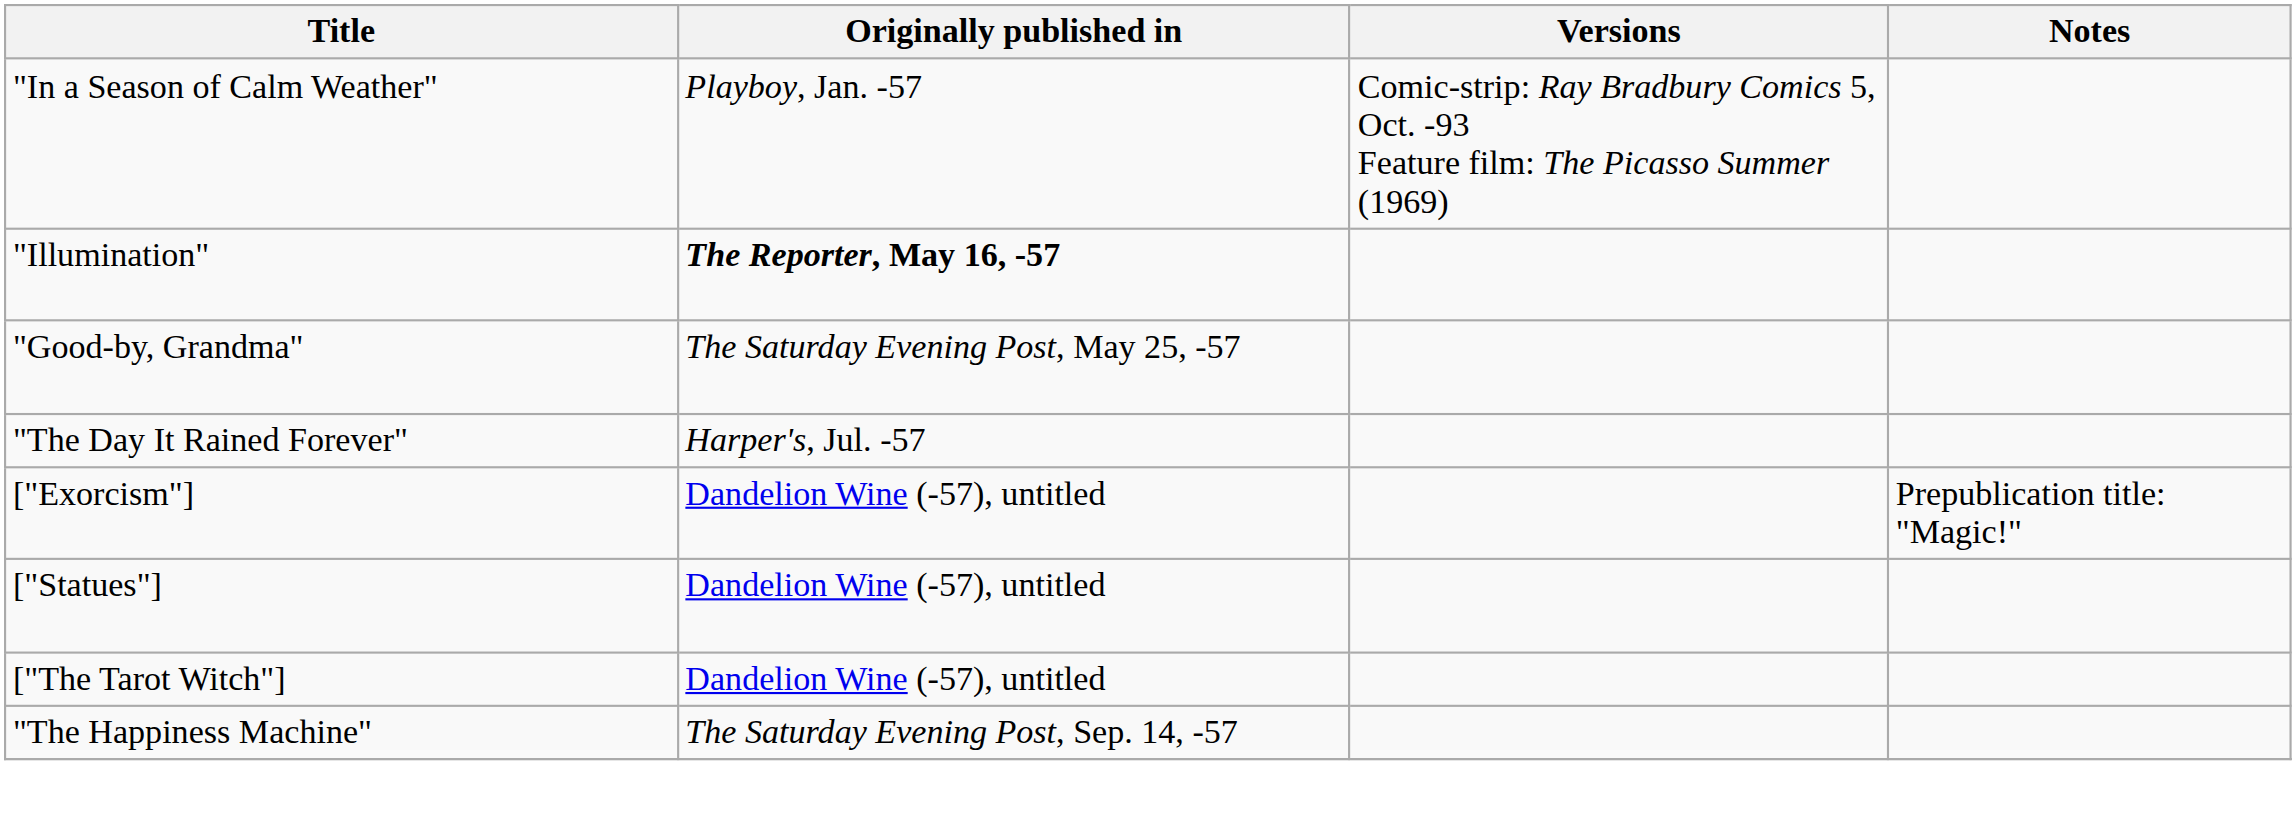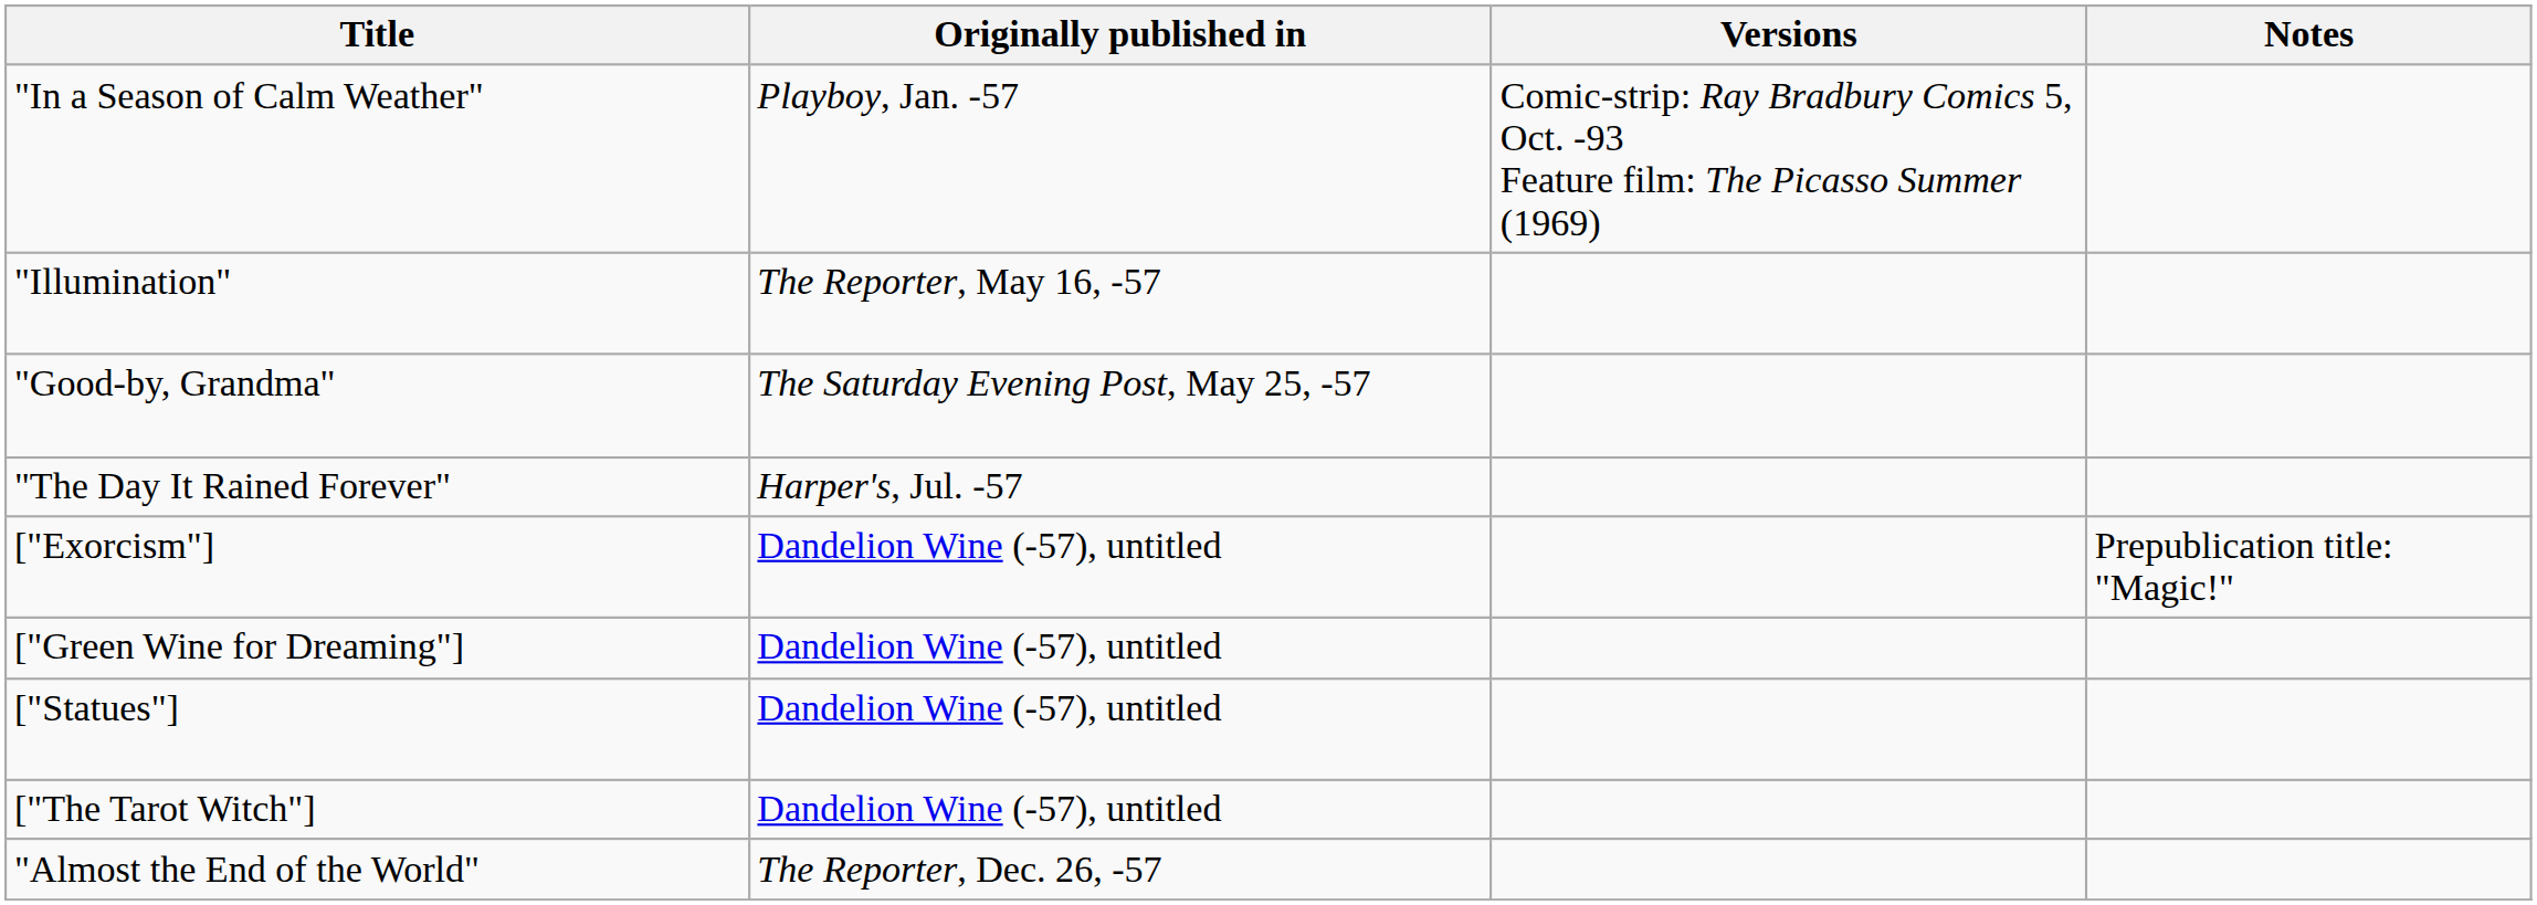 <table class="wikitable" style="width: 85%" style="width: 85%">
 <tr valign="top">
 <th width="25%">Title</th>
 <th width="25%">Originally published in</th>
 <th width="20%">Versions</th>
 <th width="15%">Notes</th>
 </tr>
 <tr valign="top">
 <td>"In a Season of Calm Weather" <br><br></td>
 <td><em>Playboy</em>, Jan. -57</td>
 <td>Comic-strip: <em>Ray Bradbury Comics</em> 5, Oct. -93  <br>Feature film: <em>The Picasso Summer</em> (1969)</td>
 <td></td>
 </tr>
 <tr valign="top">
 <td>"Illumination" <br><br></td>
-<td><strong><em>The Reporter</em>, May 16, -57</strong></td>
+<td><em>The Reporter</em>, May 16, -57</td>
 <td></td>
 <td></td>
 </tr>
 <tr valign="top">
 <td>"Good-by, Grandma" <br><br></td>
 <td><em>The Saturday Evening Post</em>, May 25, -57</td>
 <td></td>
 <td></td>
 </tr>
 <tr valign="top">
 <td>"The Day It Rained Forever"</td>
 <td><em>Harper's</em>, Jul. -57</td>
 <td></td>
 <td></td>
 </tr>
 <tr valign="top">
 <td>["Exorcism"]</td>
 <td><a href='#'>Dandelion Wine</a> (-57), untitled</td>
 <td></td>
 <td>Prepublication title: "Magic!"</td>
 </tr>
 <tr valign="top">
+<td>["Green Wine for Dreaming"]</td>
+<td><a href='#'>Dandelion Wine</a> (-57), untitled</td>
+<td></td>
+<td></td>
+</tr>
+<tr valign="top">
 <td>["Statues"] <br><br></td>
 <td><a href='#'>Dandelion Wine</a> (-57), untitled</td>
 <td></td>
 <td></td>
 </tr>
 <tr valign="top">
 <td>["The Tarot Witch"]</td>
 <td><a href='#'>Dandelion Wine</a> (-57), untitled</td>
 <td></td>
 <td></td>
 </tr>
 <tr valign="top">
-<td>"The Happiness Machine"</td>
-<td><em>The Saturday Evening Post</em>, Sep. 14, -57</td>
+<td>"Almost the End of the World"</td>
+<td><em>The Reporter</em>, Dec. 26, -57</td>
 <td></td>
 <td></td>
 </tr>
 <tr valign="top">
 </tr>
 </table>
